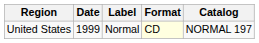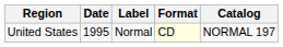 <table class="wikitable">
 <tr>
 <th>Region</th>
 <th>Date</th>
 <th>Label</th>
 <th>Format</th>
 <th>Catalog</th>
 </tr>
 <tr>
 <td>United States</td>
-<td>1999</td>
+<td>1995</td>
 <td>Normal</td>
 <td style="background: lightyellow;">CD</td>
 <td>NORMAL 197</td>
 </tr>
 </table>
